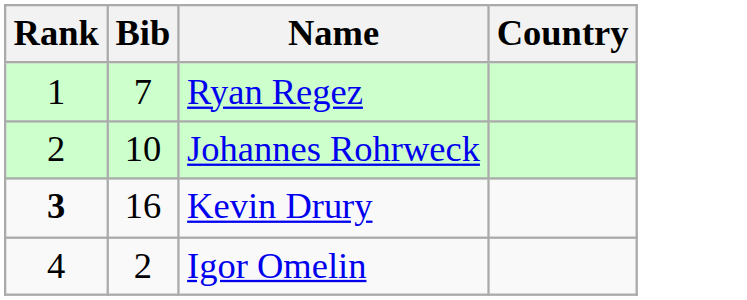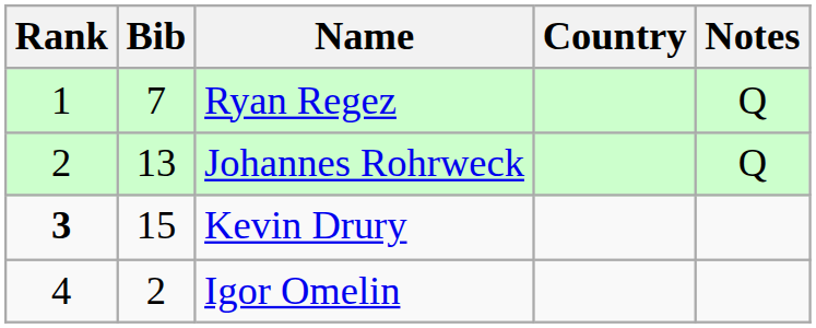 <table class="wikitable" style="text-align:center;">
 <tr>
 <th>Rank</th>
 <th>Bib</th>
 <th>Name</th>
 <th>Country</th>
+<th>Notes</th>
 </tr>
 <tr bgcolor=ccffcc>
 <td>1</td>
 <td>7</td>
 <td align=left><a href='#'>Ryan Regez</a></td>
 <td align=left></td>
+<td>Q</td>
 </tr>
 <tr bgcolor=ccffcc>
 <td>2</td>
-<td>10</td>
+<td>13</td>
 <td align=left><a href='#'>Johannes Rohrweck</a></td>
 <td align=left></td>
+<td>Q</td>
 </tr>
 <tr>
 <td><strong>3</strong></td>
-<td>16</td>
+<td>15</td>
 <td align=left><a href='#'>Kevin Drury</a></td>
 <td align=left></td>
+<td></td>
 </tr>
 <tr>
 <td>4</td>
 <td>2</td>
 <td align=left><a href='#'>Igor Omelin</a></td>
 <td align=left></td>
+<td></td>
 </tr>
 </table>
